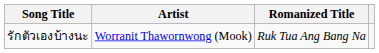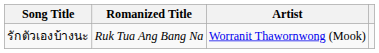 <table class="wikitable">
 <tr>
 <th>Song Title</th>
+<th>Romanized Title</th>
 <th>Artist</th>
-<th>Romanized Title</th>
 <th></th>
 </tr>
 <tr>
 <td>รักตัวเองบ้างนะ</td>
+<td><em>Ruk Tua Ang Bang Na</em></td>
 <td><a href='#'>Worranit Thawornwong</a> (Mook)</td>
-<td><em>Ruk Tua Ang Bang Na</em></td>
 <td style="text-align: center;"></td>
 </tr>
 </table>
